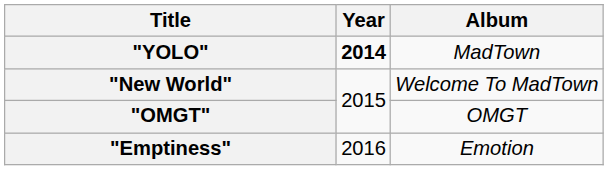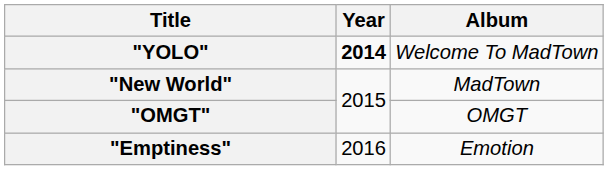 <table class="wikitable plainrowheaders" style="text-align:center;">
 <tr>
 <th scope="col" style="width:16em;">Title</th>
 <th scope="col">Year</th>
 <th scope="col">Album</th>
 </tr>
 <tr>
 <th scope="row">"YOLO"</th>
 <td><strong>2014</strong></td>
-<td><em>MadTown</em></td>
+<td><em>Welcome To MadTown</em></td>
 </tr>
 <tr>
 <th scope="row">"New World"</th>
 <td rowspan="2">2015</td>
-<td><em>Welcome To MadTown</em></td>
+<td><em>MadTown</em></td>
 </tr>
 <tr>
 <th scope="row">"OMGT"</th>
 <td><em>OMGT</em></td>
 </tr>
 <tr>
 <th scope="row">"Emptiness"</th>
 <td>2016</td>
 <td><em>Emotion</em></td>
 </tr>
 </table>
